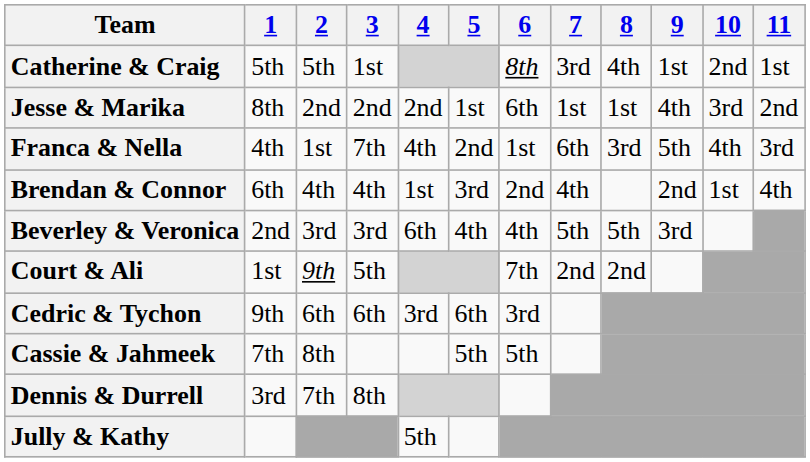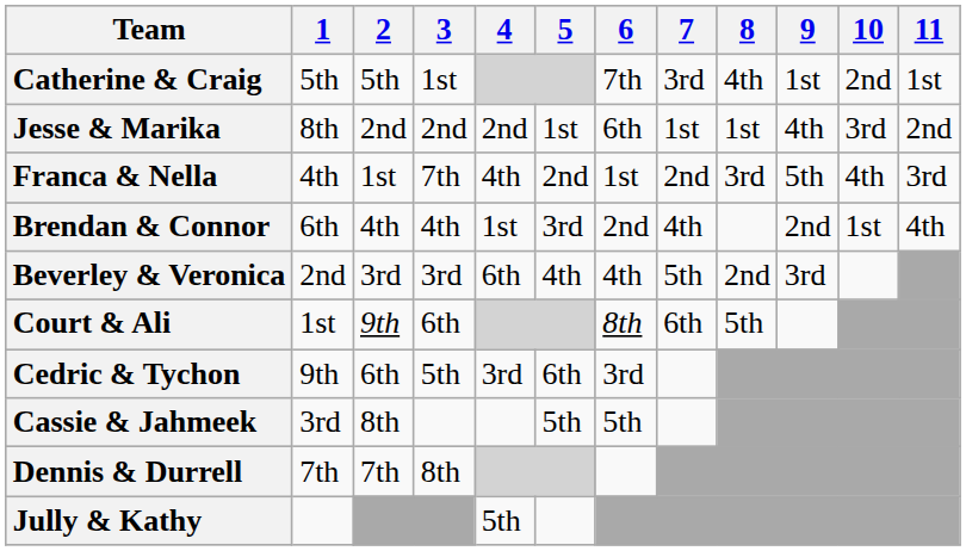 <table class="wikitable sortable" style="text-align:left;">
 <tr>
 <th scope="col" class="unsortable">Team</th>
 <th scope="col"><a href='#'>1</a></th>
 <th scope="col"><a href='#'>2</a></th>
 <th scope="col"><a href='#'>3</a></th>
 <th scope="col"><a href='#'>4</a></th>
 <th scope="col"><a href='#'>5</a></th>
 <th scope="col"><a href='#'>6</a></th>
 <th scope="col"><a href='#'>7</a></th>
 <th scope="col"><a href='#'>8</a><span></span></th>
 <th scope="col"><a href='#'>9</a></th>
 <th scope="col"><a href='#'>10</a><span></span></th>
 <th scope="col"><a href='#'>11</a></th>
 </tr>
 <tr>
 <th scope="col" style="text-align:left">Catherine & Craig</th>
 <td>5th</td>
 <td>5th</td>
 <td>1st</td>
 <td colspan=2 align=center bgcolor="lightgray"></td>
-<td><em><u>8th</u></em></td>
+<td>7th</td>
 <td>3rd</td>
 <td>4th</td>
 <td>1st</td>
 <td>2nd</td>
 <td>1st</td>
 </tr>
 <tr>
 <th scope="col" style="text-align:left">Jesse & Marika</th>
 <td>8th</td>
 <td>2nd</td>
 <td>2nd</td>
 <td>2nd</td>
 <td>1st</td>
 <td>6th</td>
 <td>1st</td>
 <td>1st</td>
 <td>4th</td>
 <td>3rd</td>
 <td>2nd</td>
 </tr>
 <tr>
 <th scope="col" style="text-align:left">Franca & Nella</th>
 <td>4th</td>
 <td>1st</td>
 <td>7th</td>
 <td>4th</td>
 <td>2nd</td>
 <td>1st</td>
-<td>6th</td>
+<td>2nd</td>
 <td>3rd</td>
 <td>5th</td>
 <td>4th</td>
 <td>3rd</td>
 </tr>
 <tr>
 <th scope="col" style="text-align:left">Brendan & Connor</th>
 <td>6th</td>
 <td>4th</td>
 <td>4th</td>
 <td>1st</td>
 <td>3rd</td>
 <td>2nd</td>
 <td>4th</td>
 <td></td>
 <td>2nd</td>
 <td>1st</td>
 <td>4th</td>
 </tr>
 <tr>
 <th scope="col" style="text-align:left">Beverley & Veronica</th>
 <td>2nd</td>
 <td>3rd</td>
 <td>3rd</td>
 <td>6th</td>
 <td>4th</td>
 <td>4th</td>
 <td>5th</td>
-<td>5th</td>
+<td>2nd</td>
 <td>3rd</td>
 <td></td>
 <td bgcolor="darkgray"></td>
 </tr>
 <tr>
 <th scope="col" style="text-align:left">Court & Ali</th>
 <td>1st</td>
 <td><em><u>9th</u></em></td>
+<td>6th</td>
+<td colspan=2 align=center bgcolor="lightgray"></td>
+<td><em><u>8th</u></em></td>
+<td>6th</td>
 <td>5th</td>
-<td colspan=2 align=center bgcolor="lightgray"></td>
-<td>7th</td>
-<td>2nd</td>
-<td>2nd</td>
 <td></td>
 <td colspan="2" bgcolor="darkgray"></td>
 </tr>
 <tr>
 <th scope="col" style="text-align:left">Cedric & Tychon</th>
 <td>9th</td>
 <td>6th</td>
-<td>6th</td>
+<td>5th</td>
 <td>3rd</td>
 <td>6th</td>
 <td>3rd</td>
 <td></td>
 <td colspan="4" bgcolor="darkgray"></td>
 </tr>
 <tr>
 <th scope="col" style="text-align:left">Cassie & Jahmeek</th>
-<td>7th</td>
+<td>3rd</td>
 <td>8th</td>
 <td></td>
 <td></td>
 <td>5th</td>
 <td>5th</td>
 <td></td>
 <td colspan="4" bgcolor="darkgray"></td>
 </tr>
 <tr>
 <th scope="col" style="text-align:left">Dennis & Durrell</th>
-<td>3rd</td>
+<td>7th</td>
 <td>7th</td>
 <td>8th</td>
 <td colspan=2 align=center bgcolor="lightgray"></td>
 <td></td>
 <td colspan="5" bgcolor="darkgray"></td>
 </tr>
 <tr>
 <th scope="col" style="text-align:left">Jully & Kathy</th>
 <td></td>
 <td colspan="2" bgcolor="darkgray"></td>
 <td>5th</td>
 <td></td>
 <td colspan="6" bgcolor="darkgray"></td>
 </tr>
 </table>
